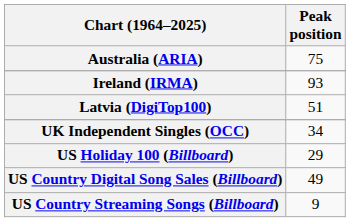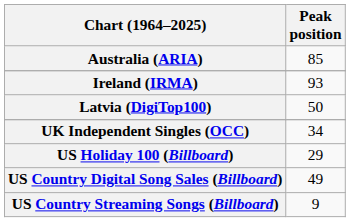 <table class="wikitable sortable plainrowheaders" style="text-align:center">
 <tr>
 <th scope="col">Chart (1964–2025)</th>
 <th scope="col">Peak<br>position</th>
 </tr>
 <tr>
 <th scope="row">Australia (<a href='#'>ARIA</a>)</th>
-<td>75</td>
+<td>85</td>
 </tr>
 <tr>
 </tr>
 <tr>
 <th scope="row">Ireland (<a href='#'>IRMA</a>)</th>
 <td>93</td>
 </tr>
 <tr>
 <th scope="row">Latvia (<a href='#'>DigiTop100</a>)</th>
-<td>51</td>
+<td>50</td>
 </tr>
 <tr>
 </tr>
 <tr>
 <th scope="row">UK Independent Singles (<a href='#'>OCC</a>)</th>
 <td>34</td>
 </tr>
 <tr>
 <th scope="row">US <a href='#'>Holiday 100</a> (<em><a href='#'>Billboard</a></em>)</th>
 <td>29</td>
 </tr>
 <tr>
 <th scope="row">US <a href='#'>Country Digital Song Sales</a> (<em><a href='#'>Billboard</a></em>)</th>
 <td>49</td>
 </tr>
 <tr>
 <th scope="row">US <a href='#'>Country Streaming Songs</a> (<em><a href='#'>Billboard</a></em>)</th>
 <td>9</td>
 </tr>
 </table>
